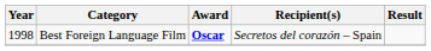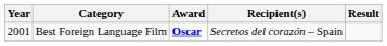 <table class="wikitable">
 <tr>
 <th>Year</th>
 <th>Category</th>
 <th>Award</th>
 <th>Recipient(s)</th>
 <th>Result</th>
 </tr>
 <tr>
-<td>1998</td>
+<td>2001</td>
 <td>Best Foreign Language Film</td>
 <td><strong><a href='#'>Oscar</a></strong></td>
 <td><em>Secretos del corazón</em> – Spain</td>
 <td></td>
 </tr>
 <tr>
 </tr>
 </table>
